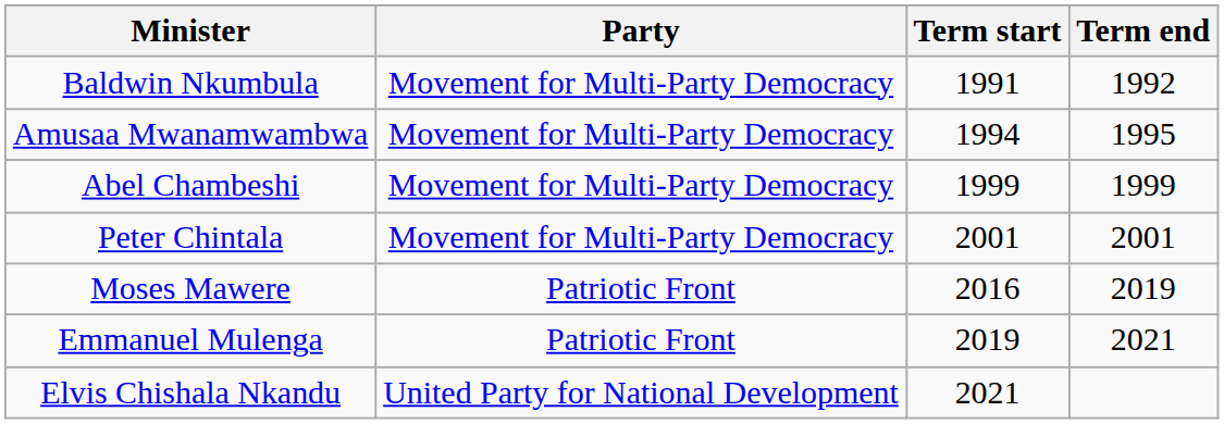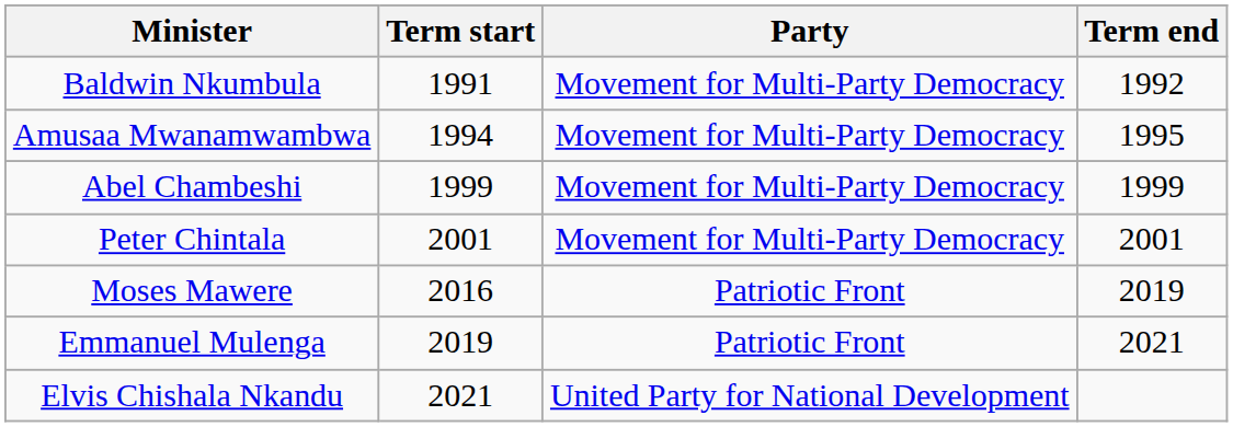 <table class=wikitable style=text-align:center>
 <tr>
 <th>Minister</th>
+<th>Term start</th>
 <th>Party</th>
-<th>Term start</th>
 <th>Term end</th>
 </tr>
 <tr>
 <td><a href='#'>Baldwin Nkumbula</a></td>
+<td>1991</td>
 <td><a href='#'>Movement for Multi-Party Democracy</a></td>
-<td>1991</td>
 <td>1992</td>
 </tr>
 <tr>
 <td><a href='#'>Amusaa Mwanamwambwa</a></td>
+<td>1994</td>
 <td><a href='#'>Movement for Multi-Party Democracy</a></td>
-<td>1994</td>
 <td>1995</td>
 </tr>
 <tr>
 <td><a href='#'>Abel Chambeshi</a></td>
+<td>1999</td>
 <td><a href='#'>Movement for Multi-Party Democracy</a></td>
-<td>1999</td>
 <td>1999</td>
 </tr>
 <tr>
 <td><a href='#'>Peter Chintala</a></td>
+<td>2001</td>
 <td><a href='#'>Movement for Multi-Party Democracy</a></td>
-<td>2001</td>
 <td>2001</td>
 </tr>
 <tr>
 <td><a href='#'>Moses Mawere</a></td>
+<td>2016</td>
 <td><a href='#'>Patriotic Front</a></td>
-<td>2016</td>
 <td>2019</td>
 </tr>
 <tr>
 <td><a href='#'>Emmanuel Mulenga</a></td>
+<td>2019</td>
 <td><a href='#'>Patriotic Front</a></td>
-<td>2019</td>
 <td>2021</td>
 </tr>
 <tr>
 <td><a href='#'>Elvis Chishala Nkandu</a></td>
+<td>2021</td>
 <td><a href='#'>United Party for National Development</a></td>
-<td>2021</td>
 <td></td>
 </tr>
 </table>
